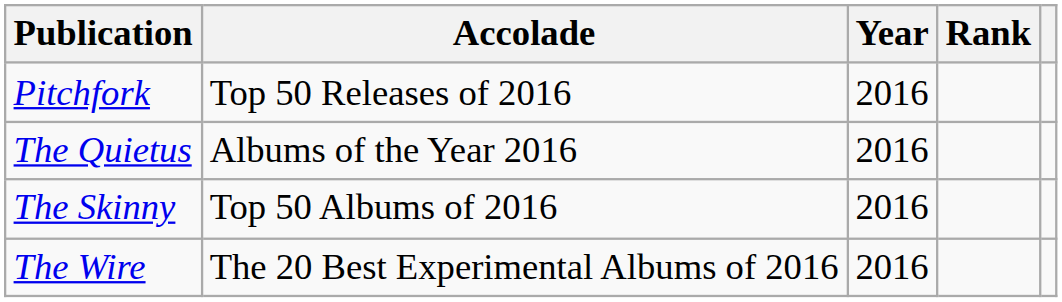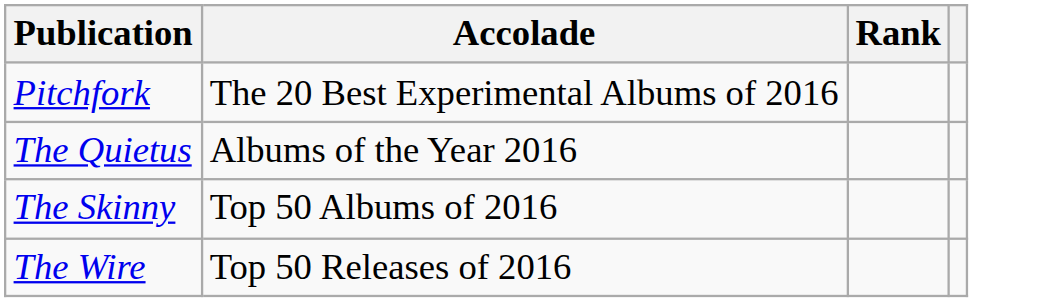 <table class="sortable wikitable">
 <tr>
 <th>Publication</th>
 <th>Accolade</th>
-<th>Year</th>
 <th>Rank</th>
 <th class="unsortable"></th>
 </tr>
 <tr>
 <td><em><a href='#'>Pitchfork</a></em></td>
-<td>Top 50 Releases of 2016</td>
-<td>2016</td>
+<td>The 20 Best Experimental Albums of 2016</td>
 <td></td>
 <td></td>
 </tr>
 <tr>
 <td><em><a href='#'>The Quietus</a></em></td>
 <td>Albums of the Year 2016</td>
-<td>2016</td>
 <td></td>
 <td></td>
 </tr>
 <tr>
 <td><em><a href='#'>The Skinny</a></em></td>
 <td>Top 50 Albums of 2016</td>
-<td>2016</td>
 <td></td>
 <td></td>
 </tr>
 <tr>
 <td><em><a href='#'>The Wire</a></em></td>
-<td>The 20 Best Experimental Albums of 2016</td>
-<td>2016</td>
+<td>Top 50 Releases of 2016</td>
 <td></td>
 <td></td>
 </tr>
 </table>
